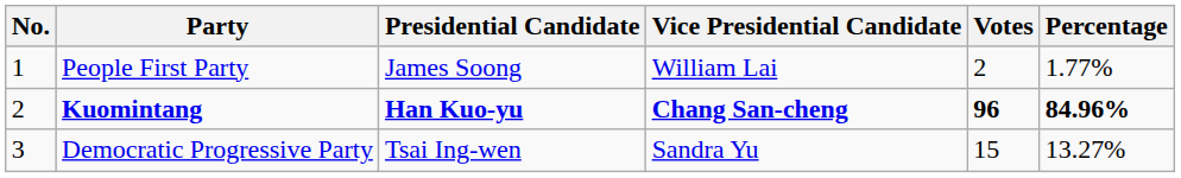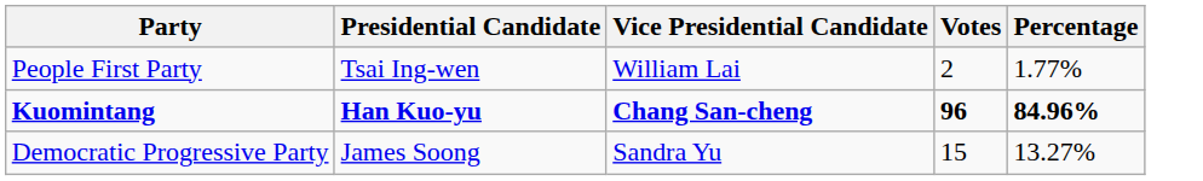 <table class="wikitable">
 <tr>
-<th>No.</th>
 <th>Party</th>
 <th>Presidential Candidate</th>
 <th>Vice Presidential Candidate</th>
 <th>Votes</th>
 <th>Percentage</th>
 </tr>
 <tr>
-<td>1</td>
 <td><a href='#'>People First Party</a></td>
-<td><a href='#'>James Soong</a></td>
+<td><a href='#'>Tsai Ing-wen</a></td>
 <td><a href='#'>William Lai</a></td>
 <td>2</td>
 <td>1.77%</td>
 </tr>
 <tr>
-<td>2</td>
 <td><strong><a href='#'>Kuomintang</a></strong></td>
 <td><strong><a href='#'>Han Kuo-yu</a></strong></td>
 <td><strong><a href='#'>Chang San-cheng</a></strong></td>
 <td><strong>96</strong></td>
 <td><strong>84.96%</strong></td>
 </tr>
 <tr>
-<td>3</td>
 <td><a href='#'>Democratic Progressive Party</a></td>
-<td><a href='#'>Tsai Ing-wen</a></td>
+<td><a href='#'>James Soong</a></td>
 <td><a href='#'>Sandra Yu</a></td>
 <td>15</td>
 <td>13.27%</td>
 </tr>
 </table>
